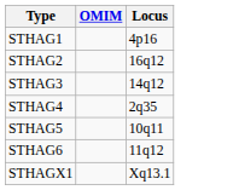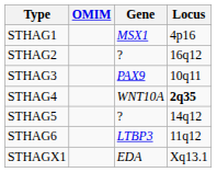 <table class="wikitable">
 <tr>
 <th>Type</th>
 <th><a href='#'>OMIM</a></th>
+<th>Gene</th>
 <th>Locus</th>
 </tr>
 <tr>
 <td>STHAG1</td>
 <td></td>
+<td><em><a href='#'>MSX1</a></em></td>
 <td>4p16</td>
 </tr>
 <tr>
 <td>STHAG2</td>
 <td></td>
+<td>?</td>
 <td>16q12</td>
 </tr>
 <tr>
 <td>STHAG3</td>
 <td></td>
-<td>14q12</td>
+<td><em><a href='#'>PAX9</a></em></td>
+<td>10q11</td>
 </tr>
 <tr>
 <td>STHAG4</td>
 <td></td>
-<td>2q35</td>
+<td><em>WNT10A</em></td>
+<td><strong>2q35</strong></td>
 </tr>
 <tr>
 <td>STHAG5</td>
 <td></td>
-<td>10q11</td>
+<td>?</td>
+<td>14q12</td>
 </tr>
 <tr>
 <td>STHAG6</td>
 <td></td>
+<td><em><a href='#'>LTBP3</a></em></td>
 <td>11q12</td>
 </tr>
 <tr>
 <td>STHAGX1</td>
 <td></td>
+<td><em>EDA</em></td>
 <td>Xq13.1</td>
 </tr>
 </table>
